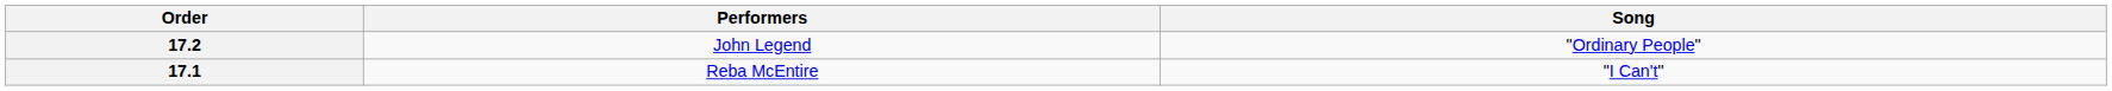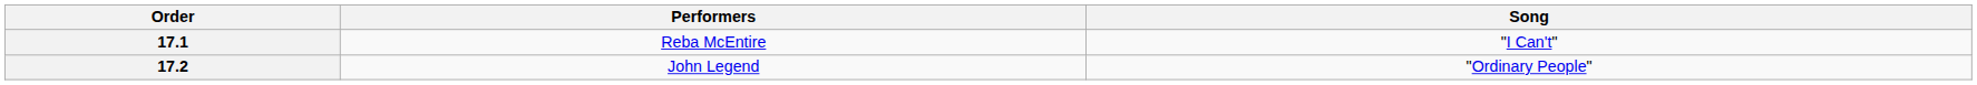 <table class="wikitable" style="text-align:center; width:100%">
 <tr>
 <th>Order</th>
 <th>Performers</th>
 <th>Song</th>
 </tr>
 <tr>
+<th>17.1</th>
+<td><a href='#'>Reba McEntire</a></td>
+<td>"<a href='#'>I Can't</a>"</td>
+</tr>
+<tr>
 <th>17.2</th>
 <td><a href='#'>John Legend</a></td>
 <td>"<a href='#'>Ordinary People</a>"</td>
 </tr>
-<tr>
-<th>17.1</th>
-<td><a href='#'>Reba McEntire</a></td>
-<td>"<a href='#'>I Can't</a>"</td>
-</tr>
 </table>
